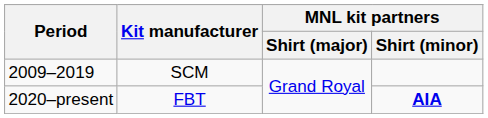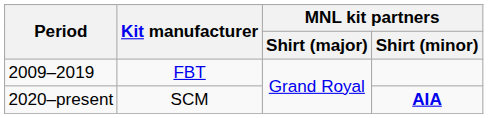 <table class="wikitable" style="text-align:center;border:none;">
 <tr>
 <th rowspan=2>Period</th>
 <th rowspan=2><a href='#'>Kit</a> manufacturer</th>
 <th colspan=2>MNL kit partners</th>
 </tr>
 <tr>
 <th>Shirt (major)</th>
 <th>Shirt (minor)</th>
 </tr>
 <tr>
 <td align=left>2009–2019</td>
-<td> SCM</td>
+<td> <a href='#'>FBT</a></td>
 <td rowspan=2> <a href='#'>Grand Royal</a></td>
 <td></td>
 </tr>
 <tr>
 <td align=left>2020–present</td>
-<td> <a href='#'>FBT</a></td>
+<td> SCM</td>
 <td><strong> <a href='#'>AIA</a></strong></td>
 </tr>
 <tr>
 </tr>
 </table>
